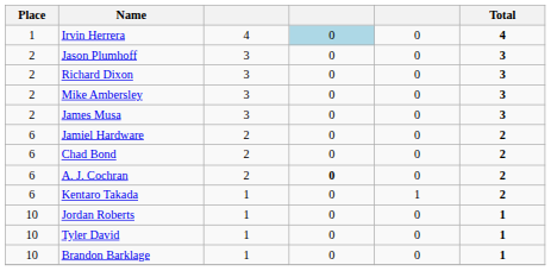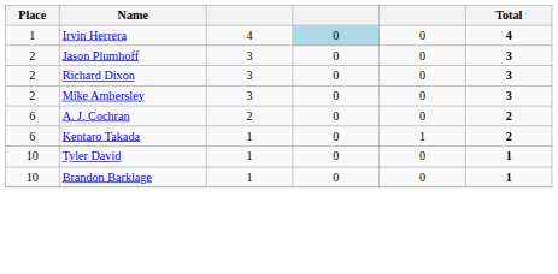 <table class="wikitable" style="font-size: 95%; text-align: center;">
 <tr>
 <th width=60>Place</th>
 <th width=175>Name</th>
 <th width=100></th>
 <th width=100></th>
 <th width=100></th>
 <th width=100><strong>Total</strong></th>
 </tr>
 <tr>
 <td>1</td>
 <td align="left"> <a href='#'>Irvin Herrera</a></td>
 <td>4</td>
 <td style="background: lightblue;">0</td>
 <td>0</td>
 <td><strong>4</strong></td>
 </tr>
 <tr>
 <td>2</td>
 <td align="left"> <a href='#'>Jason Plumhoff</a></td>
 <td>3</td>
 <td>0</td>
 <td>0</td>
 <td><strong>3</strong></td>
 </tr>
 <tr>
 <td>2</td>
 <td align="left"> <a href='#'>Richard Dixon</a></td>
 <td>3</td>
 <td>0</td>
 <td>0</td>
 <td><strong>3</strong></td>
 </tr>
 <tr>
 <td>2</td>
 <td align="left"> <a href='#'>Mike Ambersley</a></td>
 <td>3</td>
 <td>0</td>
 <td>0</td>
 <td><strong>3</strong></td>
 </tr>
 <tr>
-<td>2</td>
-<td align="left"> <a href='#'>James Musa</a></td>
-<td>3</td>
-<td>0</td>
-<td>0</td>
-<td><strong>3</strong></td>
-</tr>
-<tr>
-<td>6</td>
-<td align="left"> <a href='#'>Jamiel Hardware</a></td>
-<td>2</td>
-<td>0</td>
-<td>0</td>
-<td><strong>2</strong></td>
-</tr>
-<tr>
-<td>6</td>
-<td align="left"> <a href='#'>Chad Bond</a></td>
-<td>2</td>
-<td>0</td>
-<td>0</td>
-<td><strong>2</strong></td>
-</tr>
-<tr>
 <td>6</td>
 <td align="left"> <a href='#'>A. J. Cochran</a></td>
 <td>2</td>
-<td><strong>0</strong></td>
+<td>0</td>
 <td>0</td>
 <td><strong>2</strong></td>
 </tr>
 <tr>
 <td>6</td>
 <td align="left"> <a href='#'>Kentaro Takada</a></td>
 <td>1</td>
 <td>0</td>
 <td>1</td>
 <td><strong>2</strong></td>
-</tr>
-<tr>
-<td>10</td>
-<td align="left"> <a href='#'>Jordan Roberts</a></td>
-<td>1</td>
-<td>0</td>
-<td>0</td>
-<td><strong>1</strong></td>
 </tr>
 <tr>
 <td>10</td>
 <td align="left"> <a href='#'>Tyler David</a></td>
 <td>1</td>
 <td>0</td>
 <td>0</td>
 <td><strong>1</strong></td>
 </tr>
 <tr>
 <td>10</td>
 <td align="left"> <a href='#'>Brandon Barklage</a></td>
 <td>1</td>
 <td>0</td>
 <td>0</td>
 <td><strong>1</strong></td>
 </tr>
 <tr>
 </tr>
 </table>
